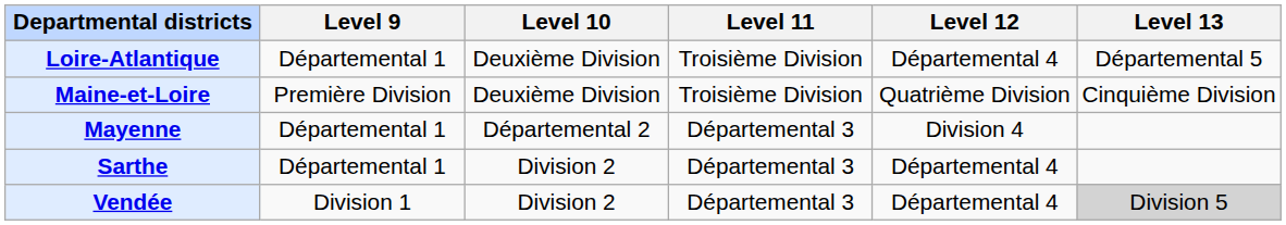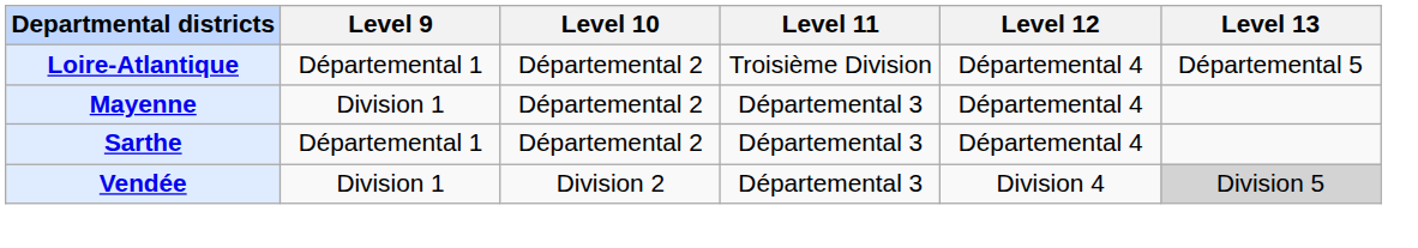 <table class="wikitable" style="text-align: center;">
 <tr style="background:pink#dfecff;">
 <th width="20%" style="background:#bfd7ff;">Departmental districts</th>
 <th width="16%">Level 9</th>
 <th width="16%">Level 10</th>
 <th width="16%">Level 11</th>
 <th width="16%">Level 12</th>
 <th width="16%">Level 13</th>
 </tr>
 <tr align="center">
 <th style="background:#dfecff;"><a href='#'>Loire-Atlantique</a></th>
 <td>Départemental 1</td>
-<td>Deuxième Division</td>
+<td>Départemental 2</td>
 <td>Troisième Division</td>
 <td>Départemental 4</td>
 <td>Départemental 5</td>
 </tr>
 <tr align="center">
-<th style="background:#dfecff;"><a href='#'>Maine-et-Loire</a></th>
-<td>Première Division</td>
-<td>Deuxième Division</td>
-<td>Troisième Division</td>
-<td>Quatrième Division</td>
-<td>Cinquième Division</td>
-</tr>
-<tr align="center">
 <th style="background:#dfecff;"><a href='#'>Mayenne</a></th>
-<td>Départemental 1</td>
+<td>Division 1</td>
 <td>Départemental 2</td>
 <td>Départemental 3</td>
-<td>Division 4</td>
+<td>Départemental 4</td>
 <td> </td>
 </tr>
 <tr align="center">
 <th style="background:#dfecff;"><a href='#'>Sarthe</a></th>
 <td>Départemental 1</td>
-<td>Division 2</td>
+<td>Départemental 2</td>
 <td>Départemental 3</td>
 <td>Départemental 4</td>
 <td> </td>
 </tr>
 <tr align="center">
 <th style="background:#dfecff;"><a href='#'>Vendée</a></th>
 <td>Division 1</td>
 <td>Division 2</td>
 <td>Départemental 3</td>
-<td>Départemental 4</td>
+<td>Division 4</td>
 <td style="background: lightgrey;">Division 5</td>
 </tr>
 </table>
